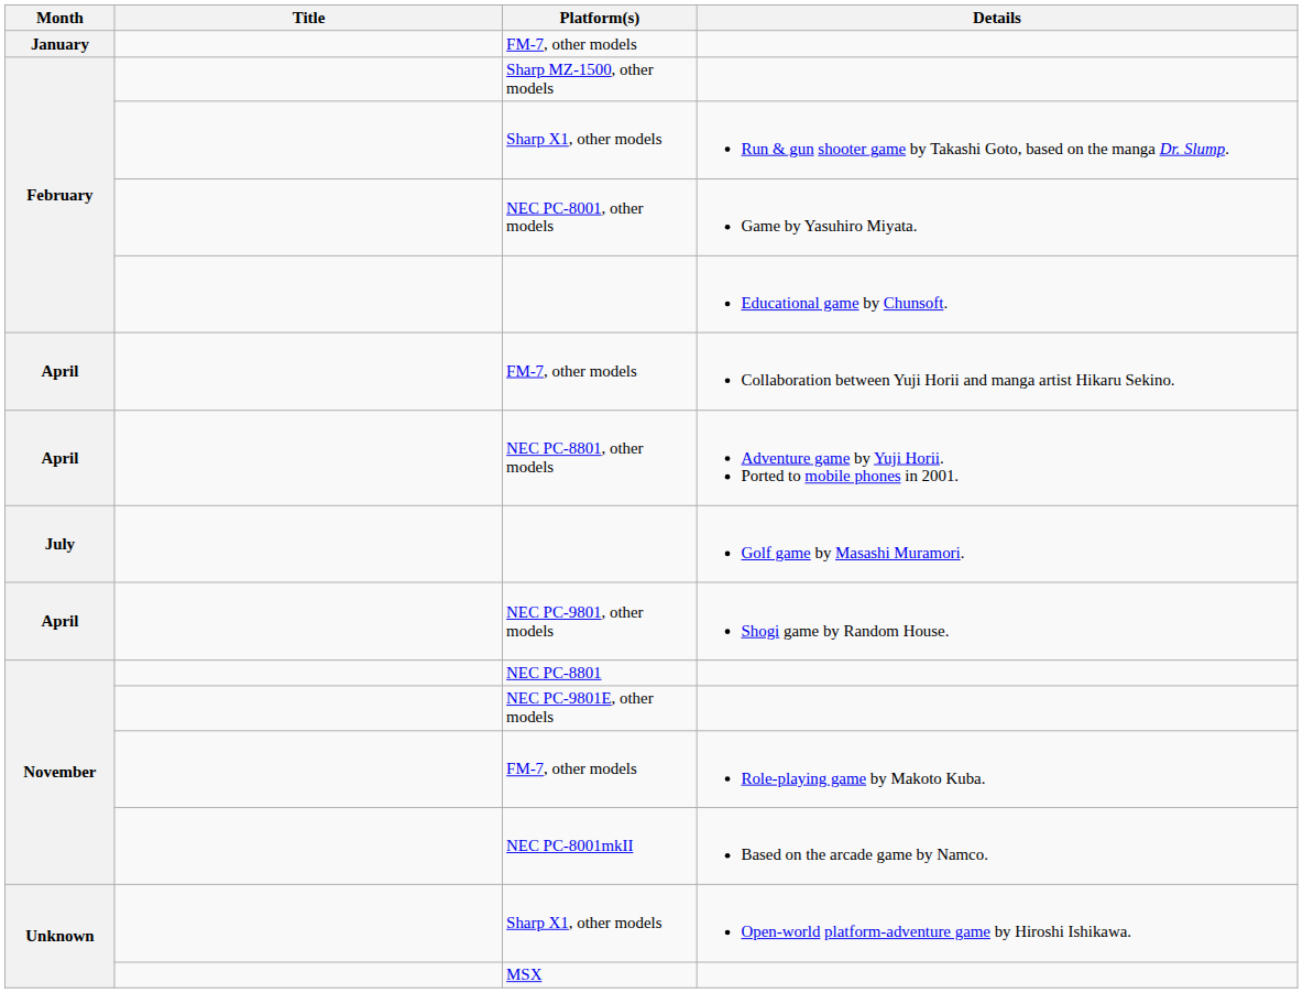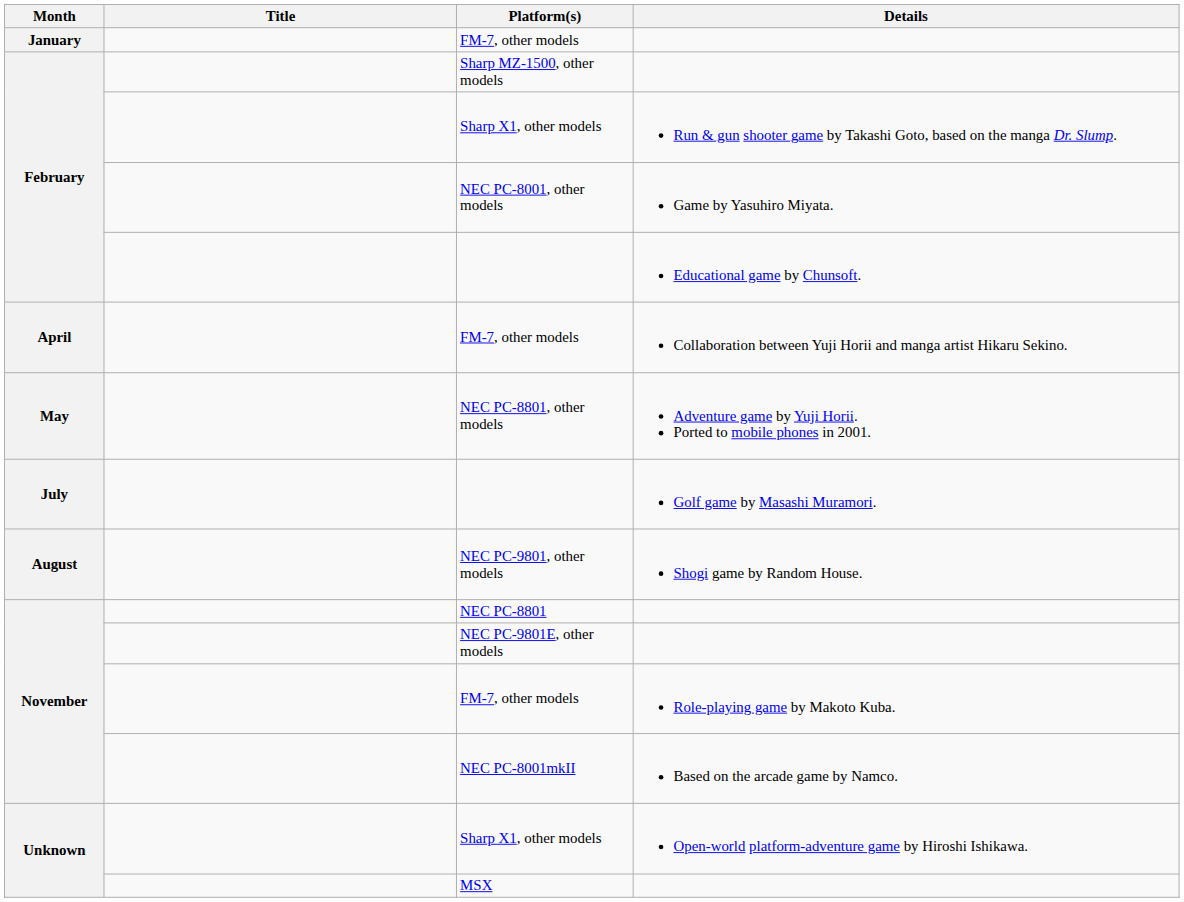 <table class="wikitable" width="100%">
 <tr>
 <th scope="col" width="100px">Month</th>
 <th scope="col" width="30%">Title</th>
 <th scope="col" width="15%">Platform(s)</th>
 <th scope="col">Details</th>
 </tr>
 <tr>
 <th scope="row">January</th>
 <td></td>
 <td><a href='#'>FM-7</a>, other models</td>
 <td></td>
 </tr>
 <tr>
 <th scope="row" rowspan="4">February</th>
 <td></td>
 <td><a href='#'>Sharp MZ-1500</a>, other models</td>
 <td></td>
 </tr>
 <tr>
 <td></td>
 <td><a href='#'>Sharp X1</a>, other models</td>
 <td><br><ul><li><a href='#'>Run & gun</a> <a href='#'>shooter game</a> by Takashi Goto, based on the manga <em><a href='#'>Dr. Slump</a></em>.</li></ul></td>
 </tr>
 <tr>
 <td></td>
 <td><a href='#'>NEC PC-8001</a>, other models</td>
 <td><br><ul><li>Game by Yasuhiro Miyata.</li></ul></td>
 </tr>
 <tr>
 <td></td>
 <td></td>
 <td><br><ul><li><a href='#'>Educational game</a> by <a href='#'>Chunsoft</a>.</li></ul></td>
 </tr>
 <tr>
 <th scope="row">April</th>
 <td></td>
 <td><a href='#'>FM-7</a>, other models</td>
 <td><br><ul><li>Collaboration between Yuji Horii and manga artist Hikaru Sekino.</li></ul></td>
 </tr>
 <tr>
-<th scope="row">April</th>
+<th scope="row">May</th>
 <td></td>
 <td><a href='#'>NEC PC-8801</a>, other models</td>
 <td><br><ul><li><a href='#'>Adventure game</a> by <a href='#'>Yuji Horii</a>.</li><li>Ported to <a href='#'>mobile phones</a> in 2001.</li></ul></td>
 </tr>
 <tr>
 <th scope="row">July</th>
 <td></td>
 <td></td>
 <td><br><ul><li><a href='#'>Golf game</a> by <a href='#'>Masashi Muramori</a>.</li></ul></td>
 </tr>
 <tr>
-<th scope="row">April</th>
+<th scope="row">August</th>
 <td></td>
 <td><a href='#'>NEC PC-9801</a>, other models</td>
 <td><br><ul><li><a href='#'>Shogi</a> game by Random House.</li></ul></td>
 </tr>
 <tr>
 <th scope="row" rowspan="4">November</th>
 <td></td>
 <td><a href='#'>NEC PC-8801</a></td>
 <td></td>
 </tr>
 <tr>
 <td></td>
 <td><a href='#'>NEC PC-9801E</a>, other models</td>
 <td></td>
 </tr>
 <tr>
 <td></td>
 <td><a href='#'>FM-7</a>, other models</td>
 <td><br><ul><li><a href='#'>Role-playing game</a> by Makoto Kuba.</li></ul></td>
 </tr>
 <tr>
 <td></td>
 <td><a href='#'>NEC PC-8001mkII</a></td>
 <td><br><ul><li>Based on the arcade game by Namco.</li></ul></td>
 </tr>
 <tr>
 <th scope="row" rowspan="2">Unknown</th>
 <td></td>
 <td><a href='#'>Sharp X1</a>, other models</td>
 <td><br><ul><li><a href='#'>Open-world</a> <a href='#'>platform-adventure game</a> by Hiroshi Ishikawa.</li></ul></td>
 </tr>
 <tr>
 <td></td>
 <td><a href='#'>MSX</a></td>
 <td></td>
 </tr>
 </table>
